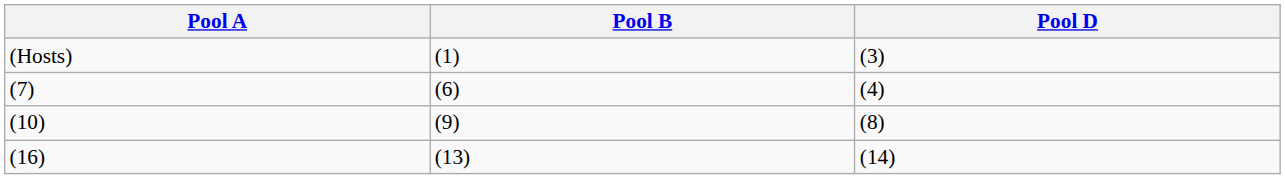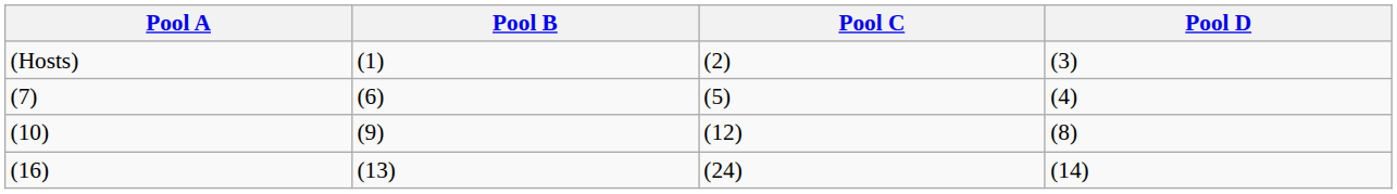 <table class="wikitable" width=960>
 <tr>
 <th width=25%><a href='#'>Pool A</a></th>
 <th width=25%><a href='#'>Pool B</a></th>
+<th width=25%><a href='#'>Pool C</a></th>
 <th width=25%><a href='#'>Pool D</a></th>
 </tr>
 <tr>
 <td> (Hosts)</td>
 <td> (1)</td>
+<td> (2)</td>
 <td> (3)</td>
 </tr>
 <tr>
 <td> (7)</td>
 <td> (6)</td>
+<td> (5)</td>
 <td> (4)</td>
 </tr>
 <tr>
 <td> (10)</td>
 <td> (9)</td>
+<td> (12)</td>
 <td> (8)</td>
 </tr>
 <tr>
 <td> (16)</td>
 <td> (13)</td>
+<td> (24)</td>
 <td> (14)</td>
 </tr>
 </table>
